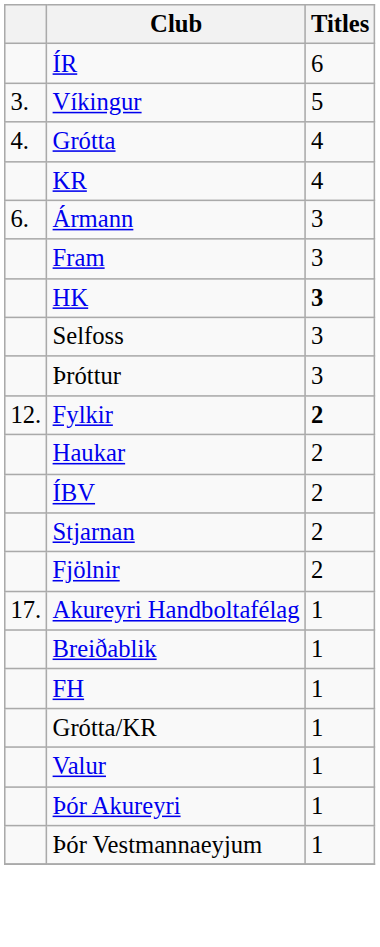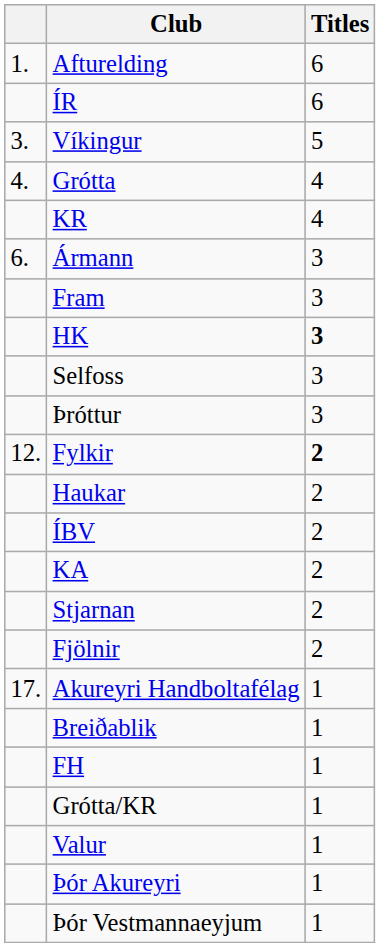 <table class="wikitable">
 <tr>
 <th></th>
 <th>Club</th>
 <th>Titles</th>
+</tr>
+<tr>
+<td>1.</td>
+<td><a href='#'>Afturelding</a></td>
+<td>6</td>
 </tr>
 <tr>
 <td></td>
 <td><a href='#'>ÍR</a></td>
 <td>6</td>
 </tr>
 <tr>
 <td>3.</td>
 <td><a href='#'>Víkingur</a></td>
 <td>5</td>
 </tr>
 <tr>
 <td>4.</td>
 <td><a href='#'>Grótta</a></td>
 <td>4</td>
 </tr>
 <tr>
 <td></td>
 <td><a href='#'>KR</a></td>
 <td>4</td>
 </tr>
 <tr>
 <td>6.</td>
 <td><a href='#'>Ármann</a></td>
 <td>3</td>
 </tr>
 <tr>
 <td></td>
 <td><a href='#'>Fram</a></td>
 <td>3</td>
 </tr>
 <tr>
 <td></td>
 <td><a href='#'>HK</a></td>
 <td><strong>3</strong></td>
 </tr>
 <tr>
 <td></td>
 <td>Selfoss</td>
 <td>3</td>
 </tr>
 <tr>
 <td></td>
 <td>Þróttur</td>
 <td>3</td>
 </tr>
 <tr>
 <td>12.</td>
 <td><a href='#'>Fylkir</a></td>
 <td><strong>2</strong></td>
 </tr>
 <tr>
 <td></td>
 <td><a href='#'>Haukar</a></td>
 <td>2</td>
 </tr>
 <tr>
 <td></td>
 <td><a href='#'>ÍBV</a></td>
 <td>2</td>
 </tr>
 <tr>
 <td></td>
+<td><a href='#'>KA</a></td>
+<td>2</td>
+</tr>
+<tr>
+<td></td>
 <td><a href='#'>Stjarnan</a></td>
 <td>2</td>
 </tr>
 <tr>
 <td></td>
 <td><a href='#'>Fjölnir</a></td>
 <td>2</td>
 </tr>
 <tr>
 <td>17.</td>
 <td><a href='#'>Akureyri Handboltafélag</a></td>
 <td>1</td>
 </tr>
 <tr>
 <td></td>
 <td><a href='#'>Breiðablik</a></td>
 <td>1</td>
 </tr>
 <tr>
 <td></td>
 <td><a href='#'>FH</a></td>
 <td>1</td>
 </tr>
 <tr>
 <td></td>
 <td>Grótta/KR</td>
 <td>1</td>
 </tr>
 <tr>
 <td></td>
 <td><a href='#'>Valur</a></td>
 <td>1</td>
 </tr>
 <tr>
 <td></td>
 <td><a href='#'>Þór Akureyri</a></td>
 <td>1</td>
 </tr>
 <tr>
 <td></td>
 <td>Þór Vestmannaeyjum</td>
 <td>1</td>
 </tr>
 <tr>
 </tr>
 </table>
